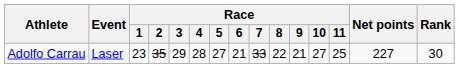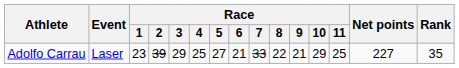 <table class=wikitable style=font-size:90%;text-align:center>
 <tr>
 <th rowspan=2>Athlete</th>
 <th rowspan=2>Event</th>
 <th colspan=11>Race</th>
 <th rowspan=2>Net points</th>
 <th rowspan=2>Rank</th>
 </tr>
 <tr style=font-size:95%>
 <th>1</th>
 <th>2</th>
 <th>3</th>
 <th>4</th>
 <th>5</th>
 <th>6</th>
 <th>7</th>
 <th>8</th>
 <th>9</th>
 <th>10</th>
 <th>11</th>
 </tr>
 <tr>
 <td align=left><a href='#'>Adolfo Carrau</a></td>
 <td align=left><a href='#'>Laser</a></td>
 <td>23</td>
-<td><s>35</s></td>
+<td><s>39</s></td>
 <td>29</td>
-<td>28</td>
+<td>25</td>
 <td>27</td>
 <td>21</td>
 <td><s>33</s></td>
 <td>22</td>
 <td>21</td>
-<td>27</td>
+<td>29</td>
 <td>25</td>
 <td>227</td>
-<td>30</td>
+<td>35</td>
 </tr>
 </table>
